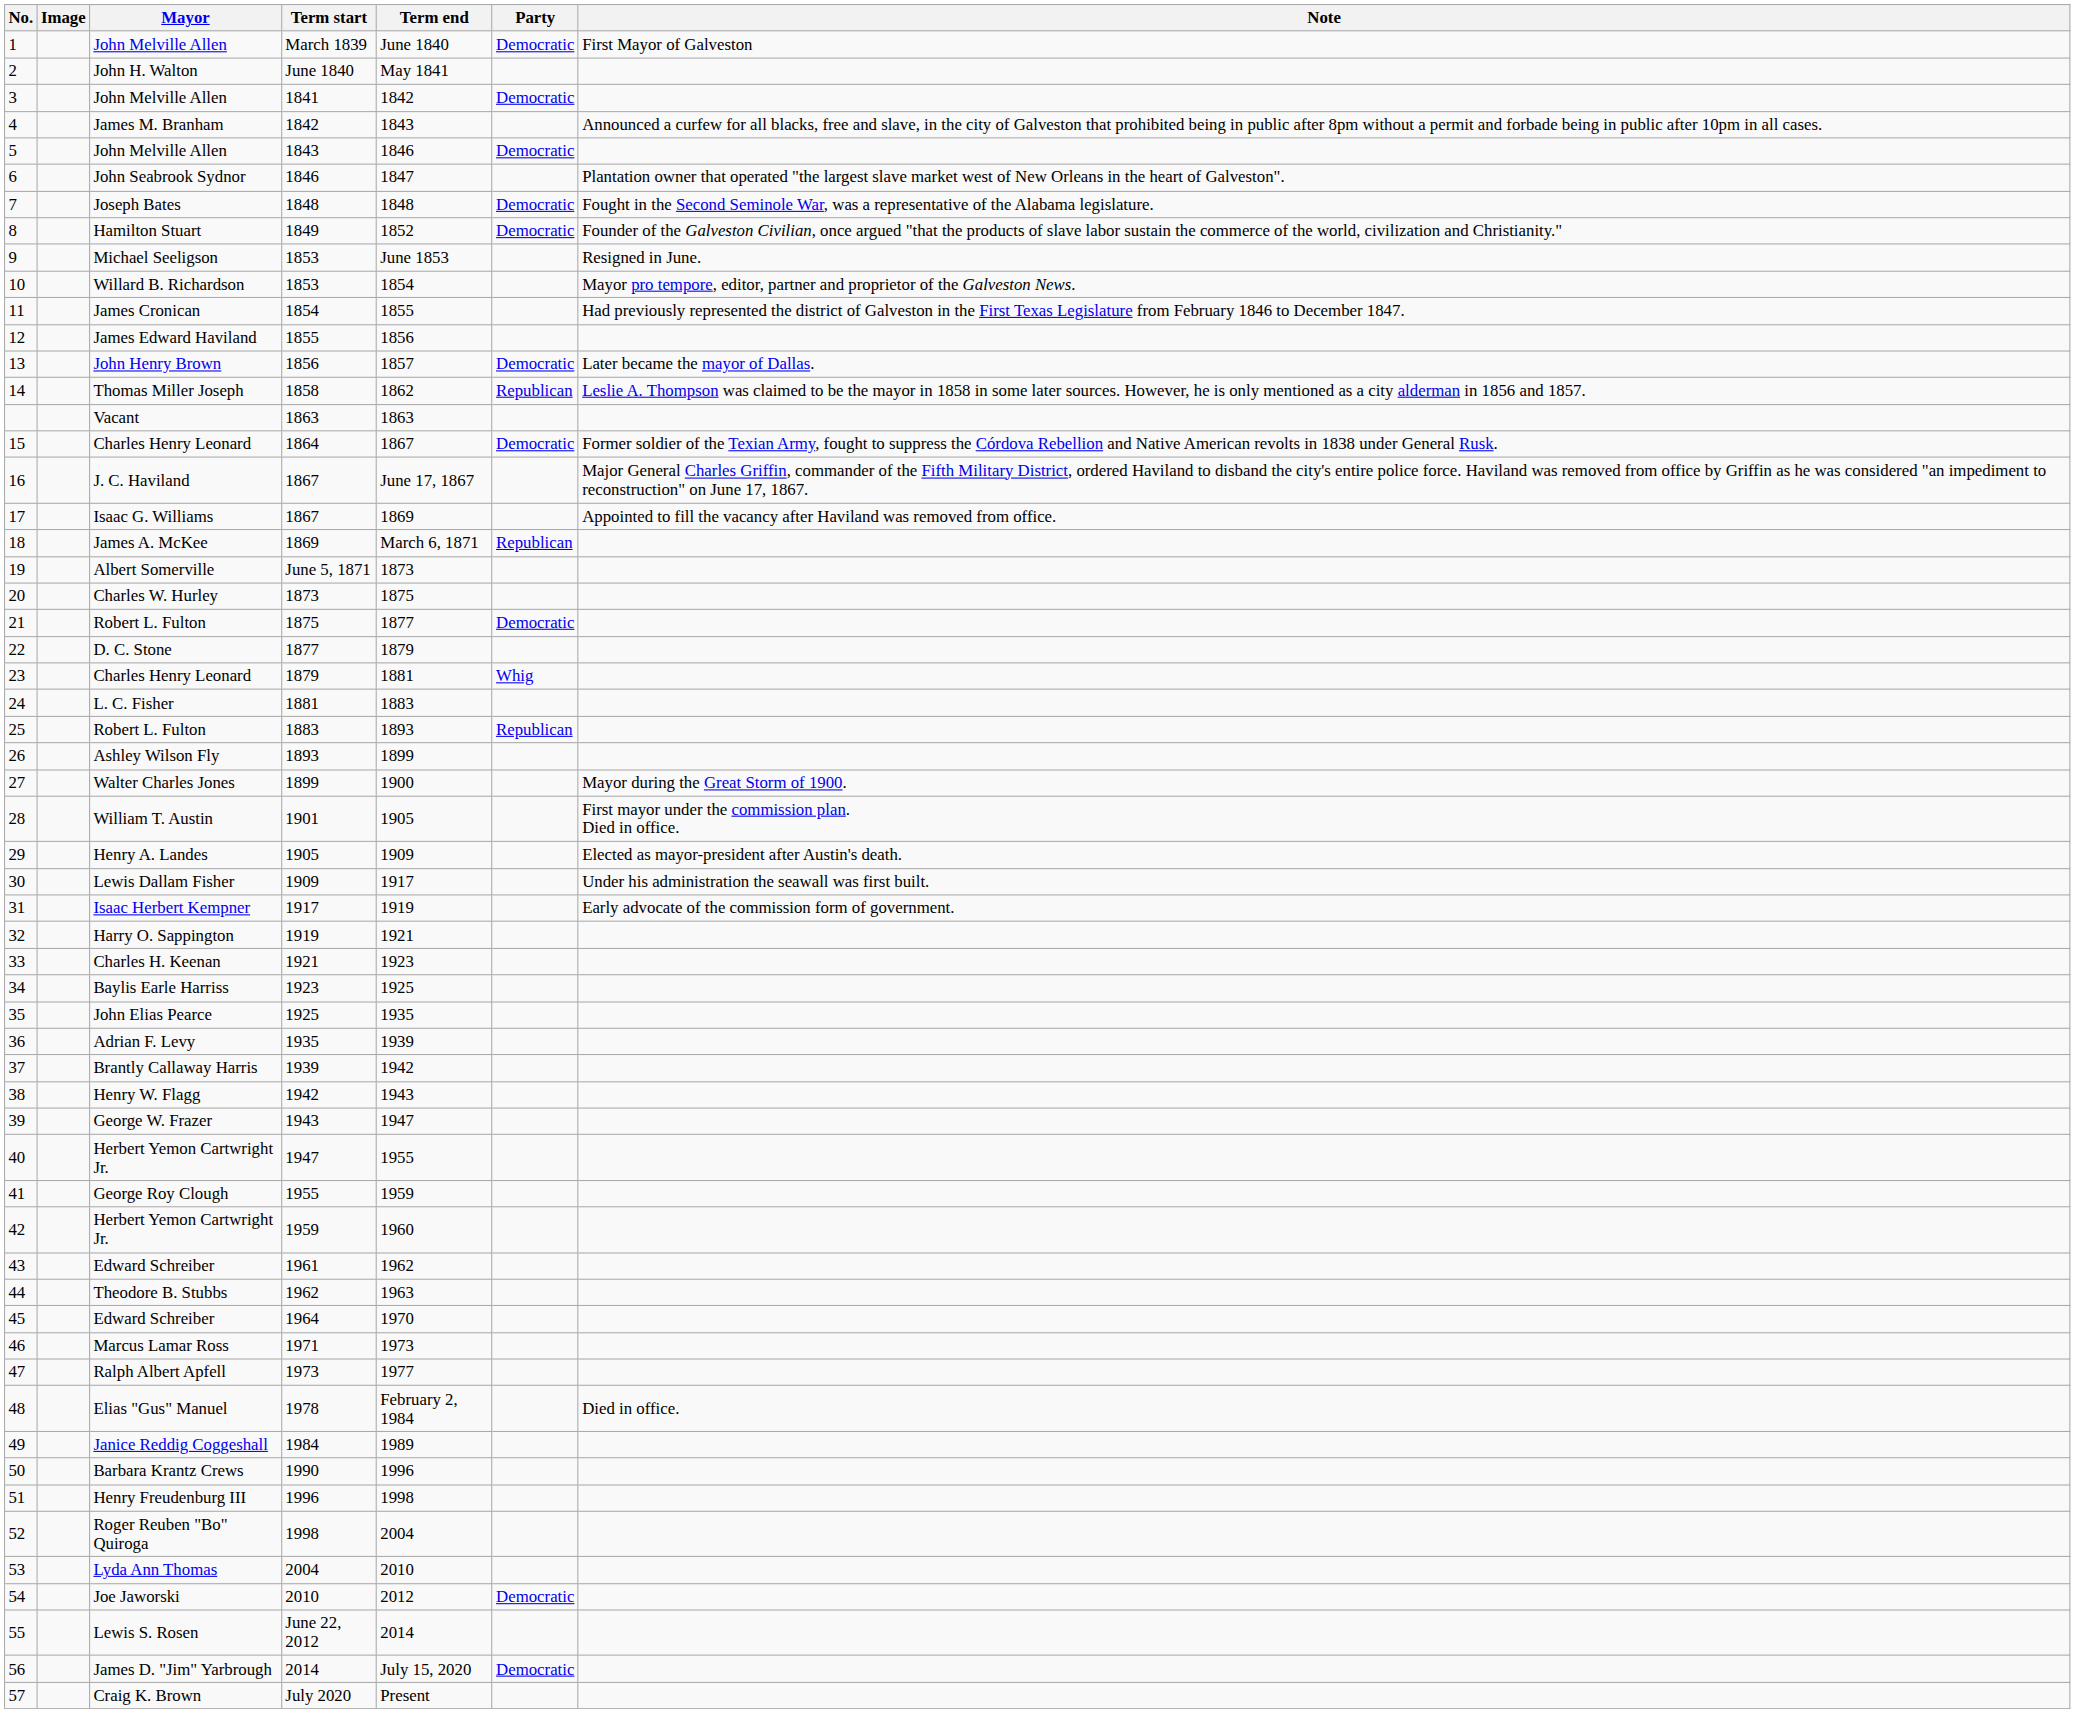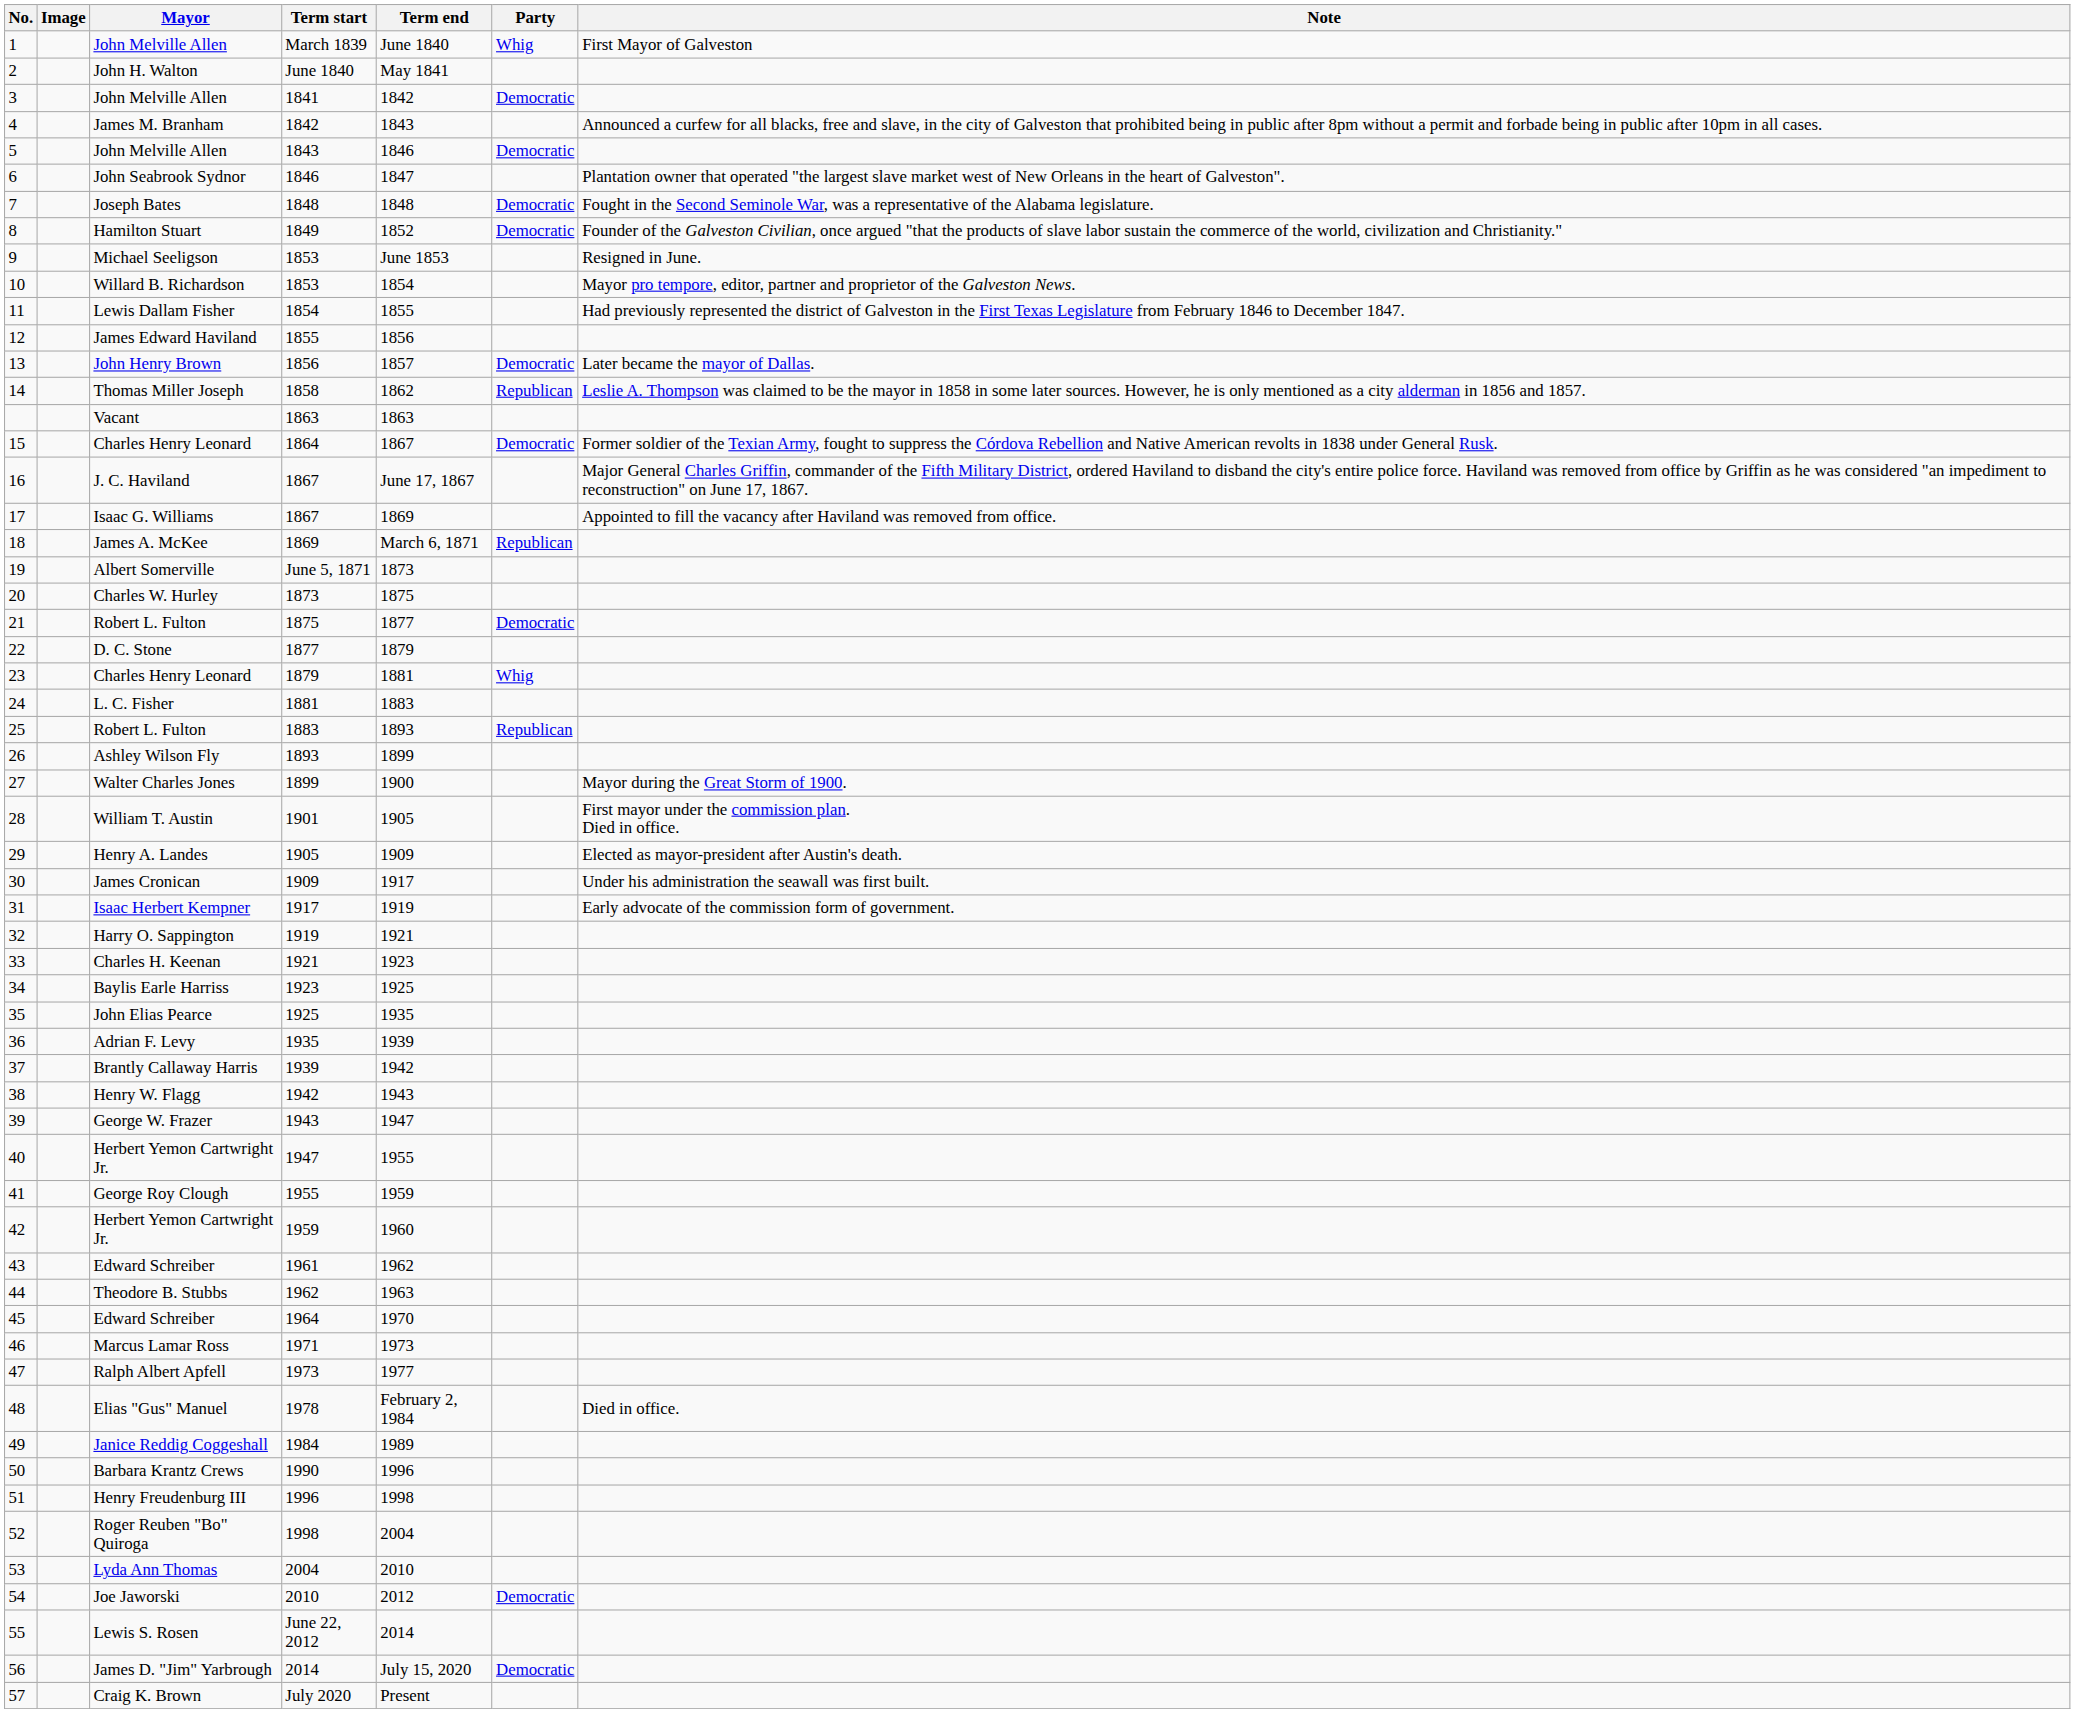 <table class="wikitable sortable">
 <tr>
 <th>No.</th>
 <th>Image</th>
 <th><a href='#'>Mayor</a></th>
 <th>Term start</th>
 <th>Term end</th>
 <th>Party</th>
 <th>Note</th>
 </tr>
 <tr>
 <td>1</td>
 <td></td>
 <td><a href='#'>John Melville Allen</a></td>
 <td>March 1839</td>
 <td>June 1840</td>
-<td><a href='#'>Democratic</a></td>
+<td><a href='#'>Whig</a></td>
 <td>First Mayor of Galveston</td>
 </tr>
 <tr>
 <td>2</td>
 <td></td>
 <td>John H. Walton</td>
 <td>June 1840</td>
 <td>May 1841</td>
 <td></td>
 <td></td>
 </tr>
 <tr>
 <td>3</td>
 <td></td>
 <td>John Melville Allen</td>
 <td>1841</td>
 <td>1842</td>
 <td><a href='#'>Democratic</a></td>
 <td></td>
 </tr>
 <tr>
 <td>4</td>
 <td></td>
 <td>James M. Branham</td>
 <td>1842</td>
 <td>1843</td>
 <td></td>
 <td>Announced a curfew for all blacks, free and slave, in the city of Galveston that prohibited being in public after 8pm without a permit and forbade being in public after 10pm in all cases.</td>
 </tr>
 <tr>
 <td>5</td>
 <td></td>
 <td>John Melville Allen</td>
 <td>1843</td>
 <td>1846</td>
 <td><a href='#'>Democratic</a></td>
 <td></td>
 </tr>
 <tr>
 <td>6</td>
 <td></td>
 <td>John Seabrook Sydnor</td>
 <td>1846</td>
 <td>1847</td>
 <td></td>
 <td>Plantation owner that operated "the largest slave market west of New Orleans in the heart of Galveston".</td>
 </tr>
 <tr>
 <td>7</td>
 <td></td>
 <td>Joseph Bates</td>
 <td>1848</td>
 <td>1848</td>
 <td><a href='#'>Democratic</a></td>
 <td>Fought in the <a href='#'>Second Seminole War</a>, was a representative of the Alabama legislature.</td>
 </tr>
 <tr>
 <td>8</td>
 <td></td>
 <td>Hamilton Stuart</td>
 <td>1849</td>
 <td>1852</td>
 <td><a href='#'>Democratic</a></td>
 <td>Founder of the <em>Galveston Civilian</em>, once argued "that the products of slave labor sustain the commerce of the world, civilization and Christianity."</td>
 </tr>
 <tr>
 <td>9</td>
 <td></td>
 <td>Michael Seeligson</td>
 <td>1853</td>
 <td>June 1853</td>
 <td></td>
 <td>Resigned in June.</td>
 </tr>
 <tr>
 <td>10</td>
 <td></td>
 <td>Willard B. Richardson</td>
 <td>1853</td>
 <td>1854</td>
 <td></td>
 <td>Mayor <a href='#'>pro tempore</a>, editor, partner and proprietor of the <em>Galveston News</em>.</td>
 </tr>
 <tr>
 <td>11</td>
 <td></td>
-<td>James Cronican</td>
+<td>Lewis Dallam Fisher</td>
 <td>1854</td>
 <td>1855</td>
 <td></td>
 <td>Had previously represented the district of Galveston in the <a href='#'>First Texas Legislature</a> from February 1846 to December 1847.</td>
 </tr>
 <tr>
 <td>12</td>
 <td></td>
 <td>James Edward Haviland</td>
 <td>1855</td>
 <td>1856</td>
 <td></td>
 <td></td>
 </tr>
 <tr>
 <td>13</td>
 <td></td>
 <td><a href='#'>John Henry Brown</a></td>
 <td>1856</td>
 <td>1857</td>
 <td><a href='#'>Democratic</a></td>
 <td>Later became the <a href='#'>mayor of Dallas</a>.</td>
 </tr>
 <tr>
 <td>14</td>
 <td></td>
 <td>Thomas Miller Joseph</td>
 <td>1858</td>
 <td>1862</td>
 <td><a href='#'>Republican</a></td>
 <td><a href='#'>Leslie A. Thompson</a> was claimed to be the mayor in 1858 in some later sources. However, he is only mentioned as a city <a href='#'>alderman</a> in 1856 and 1857.</td>
 </tr>
 <tr>
 <td></td>
 <td></td>
 <td>Vacant</td>
 <td>1863</td>
 <td>1863</td>
 <td></td>
 <td></td>
 </tr>
 <tr>
 <td>15</td>
 <td></td>
 <td>Charles Henry Leonard</td>
 <td>1864</td>
 <td>1867</td>
 <td><a href='#'>Democratic</a></td>
 <td>Former soldier of the <a href='#'>Texian Army</a>, fought to suppress the <a href='#'>Córdova Rebellion</a> and Native American revolts in 1838 under General <a href='#'>Rusk</a>.</td>
 </tr>
 <tr>
 <td>16</td>
 <td></td>
 <td>J. C. Haviland</td>
 <td>1867</td>
 <td>June 17, 1867</td>
 <td></td>
 <td>Major General <a href='#'>Charles Griffin</a>, commander of the <a href='#'>Fifth Military District</a>, ordered Haviland to disband the city's entire police force. Haviland was removed from office by Griffin as he was considered "an impediment to reconstruction" on June 17, 1867.</td>
 </tr>
 <tr>
 <td>17</td>
 <td></td>
 <td>Isaac G. Williams</td>
 <td>1867</td>
 <td>1869</td>
 <td></td>
 <td>Appointed to fill the vacancy after Haviland was removed from office.</td>
 </tr>
 <tr>
 <td>18</td>
 <td></td>
 <td>James A. McKee</td>
 <td>1869</td>
 <td>March 6, 1871</td>
 <td><a href='#'>Republican</a></td>
 <td></td>
 </tr>
 <tr>
 <td>19</td>
 <td></td>
 <td>Albert Somerville</td>
 <td>June 5, 1871</td>
 <td>1873</td>
 <td></td>
 <td></td>
 </tr>
 <tr>
 <td>20</td>
 <td></td>
 <td>Charles W. Hurley</td>
 <td>1873</td>
 <td>1875</td>
 <td></td>
 <td></td>
 </tr>
 <tr>
 <td>21</td>
 <td></td>
 <td>Robert L. Fulton</td>
 <td>1875</td>
 <td>1877</td>
 <td><a href='#'>Democratic</a></td>
 <td></td>
 </tr>
 <tr>
 <td>22</td>
 <td></td>
 <td>D. C. Stone</td>
 <td>1877</td>
 <td>1879</td>
 <td></td>
 <td></td>
 </tr>
 <tr>
 <td>23</td>
 <td></td>
 <td>Charles Henry Leonard</td>
 <td>1879</td>
 <td>1881</td>
 <td><a href='#'>Whig</a></td>
 <td></td>
 </tr>
 <tr>
 <td>24</td>
 <td></td>
 <td>L. C. Fisher</td>
 <td>1881</td>
 <td>1883</td>
 <td></td>
 <td></td>
 </tr>
 <tr>
 <td>25</td>
 <td></td>
 <td>Robert L. Fulton</td>
 <td>1883</td>
 <td>1893</td>
 <td><a href='#'>Republican</a></td>
 <td></td>
 </tr>
 <tr>
 <td>26</td>
 <td></td>
 <td>Ashley Wilson Fly</td>
 <td>1893</td>
 <td>1899</td>
 <td></td>
 <td></td>
 </tr>
 <tr>
 <td>27</td>
 <td></td>
 <td>Walter Charles Jones</td>
 <td>1899</td>
 <td>1900</td>
 <td></td>
 <td>Mayor during the <a href='#'>Great Storm of 1900</a>.</td>
 </tr>
 <tr>
 <td>28</td>
 <td></td>
 <td>William T. Austin</td>
 <td>1901</td>
 <td>1905</td>
 <td></td>
 <td>First mayor under the <a href='#'>commission plan</a>.<br>Died in office.</td>
 </tr>
 <tr>
 <td>29</td>
 <td></td>
 <td>Henry A. Landes</td>
 <td>1905</td>
 <td>1909</td>
 <td></td>
 <td>Elected as mayor-president after Austin's death.</td>
 </tr>
 <tr>
 <td>30</td>
 <td></td>
-<td>Lewis Dallam Fisher</td>
+<td>James Cronican</td>
 <td>1909</td>
 <td>1917</td>
 <td></td>
 <td>Under his administration the seawall was first built.</td>
 </tr>
 <tr>
 <td>31</td>
 <td></td>
 <td><a href='#'>Isaac Herbert Kempner</a></td>
 <td>1917</td>
 <td>1919</td>
 <td></td>
 <td>Early advocate of the commission form of government.</td>
 </tr>
 <tr>
 <td>32</td>
 <td></td>
 <td>Harry O. Sappington</td>
 <td>1919</td>
 <td>1921</td>
 <td></td>
 <td></td>
 </tr>
 <tr>
 <td>33</td>
 <td></td>
 <td>Charles H. Keenan</td>
 <td>1921</td>
 <td>1923</td>
 <td></td>
 <td></td>
 </tr>
 <tr>
 <td>34</td>
 <td></td>
 <td>Baylis Earle Harriss</td>
 <td>1923</td>
 <td>1925</td>
 <td></td>
 <td></td>
 </tr>
 <tr>
 <td>35</td>
 <td></td>
 <td>John Elias Pearce</td>
 <td>1925</td>
 <td>1935</td>
 <td></td>
 <td></td>
 </tr>
 <tr>
 <td>36</td>
 <td></td>
 <td>Adrian F. Levy</td>
 <td>1935</td>
 <td>1939</td>
 <td></td>
 <td></td>
 </tr>
 <tr>
 <td>37</td>
 <td></td>
 <td>Brantly Callaway Harris</td>
 <td>1939</td>
 <td>1942</td>
 <td></td>
 <td></td>
 </tr>
 <tr>
 <td>38</td>
 <td></td>
 <td>Henry W. Flagg</td>
 <td>1942</td>
 <td>1943</td>
 <td></td>
 <td></td>
 </tr>
 <tr>
 <td>39</td>
 <td></td>
 <td>George W. Frazer</td>
 <td>1943</td>
 <td>1947</td>
 <td></td>
 <td></td>
 </tr>
 <tr>
 <td>40</td>
 <td></td>
 <td>Herbert Yemon Cartwright Jr.</td>
 <td>1947</td>
 <td>1955</td>
 <td></td>
 <td></td>
 </tr>
 <tr>
 <td>41</td>
 <td></td>
 <td>George Roy Clough</td>
 <td>1955</td>
 <td>1959</td>
 <td></td>
 <td></td>
 </tr>
 <tr>
 <td>42</td>
 <td></td>
 <td>Herbert Yemon Cartwright Jr.</td>
 <td>1959</td>
 <td>1960</td>
 <td></td>
 <td></td>
 </tr>
 <tr>
 <td>43</td>
 <td></td>
 <td>Edward Schreiber</td>
 <td>1961</td>
 <td>1962</td>
 <td></td>
 <td></td>
 </tr>
 <tr>
 <td>44</td>
 <td></td>
 <td>Theodore B. Stubbs</td>
 <td>1962</td>
 <td>1963</td>
 <td></td>
 <td></td>
 </tr>
 <tr>
 <td>45</td>
 <td></td>
 <td>Edward Schreiber</td>
 <td>1964</td>
 <td>1970</td>
 <td></td>
 <td></td>
 </tr>
 <tr>
 <td>46</td>
 <td></td>
 <td>Marcus Lamar Ross</td>
 <td>1971</td>
 <td>1973</td>
 <td></td>
 <td></td>
 </tr>
 <tr>
 <td>47</td>
 <td></td>
 <td>Ralph Albert Apfell</td>
 <td>1973</td>
 <td>1977</td>
 <td></td>
 <td></td>
 </tr>
 <tr>
 <td>48</td>
 <td></td>
 <td>Elias "Gus" Manuel</td>
 <td>1978</td>
 <td>February 2, 1984</td>
 <td></td>
 <td>Died in office.</td>
 </tr>
 <tr>
 <td>49</td>
 <td></td>
 <td><a href='#'>Janice Reddig Coggeshall</a></td>
 <td>1984</td>
 <td>1989</td>
 <td></td>
 <td></td>
 </tr>
 <tr>
 <td>50</td>
 <td></td>
 <td>Barbara Krantz Crews</td>
 <td>1990</td>
 <td>1996</td>
 <td></td>
 <td></td>
 </tr>
 <tr>
 <td>51</td>
 <td></td>
 <td>Henry Freudenburg III</td>
 <td>1996</td>
 <td>1998</td>
 <td></td>
 <td></td>
 </tr>
 <tr>
 <td>52</td>
 <td></td>
 <td>Roger Reuben "Bo" Quiroga</td>
 <td>1998</td>
 <td>2004</td>
 <td></td>
 <td></td>
 </tr>
 <tr>
 <td>53</td>
 <td></td>
 <td><a href='#'>Lyda Ann Thomas</a></td>
 <td>2004</td>
 <td>2010</td>
 <td></td>
 <td></td>
 </tr>
 <tr>
 <td>54</td>
 <td></td>
 <td>Joe Jaworski</td>
 <td>2010</td>
 <td>2012</td>
 <td><a href='#'>Democratic</a></td>
 <td></td>
 </tr>
 <tr>
 <td>55</td>
 <td></td>
 <td>Lewis S. Rosen</td>
 <td>June 22, 2012</td>
 <td>2014</td>
 <td></td>
 <td></td>
 </tr>
 <tr>
 <td>56</td>
 <td></td>
 <td>James D. "Jim" Yarbrough</td>
 <td>2014</td>
 <td>July 15, 2020</td>
 <td><a href='#'>Democratic</a></td>
 <td></td>
 </tr>
 <tr>
 <td>57</td>
 <td></td>
 <td>Craig K. Brown</td>
 <td>July 2020</td>
 <td>Present</td>
 <td></td>
 <td></td>
 </tr>
 </table>
